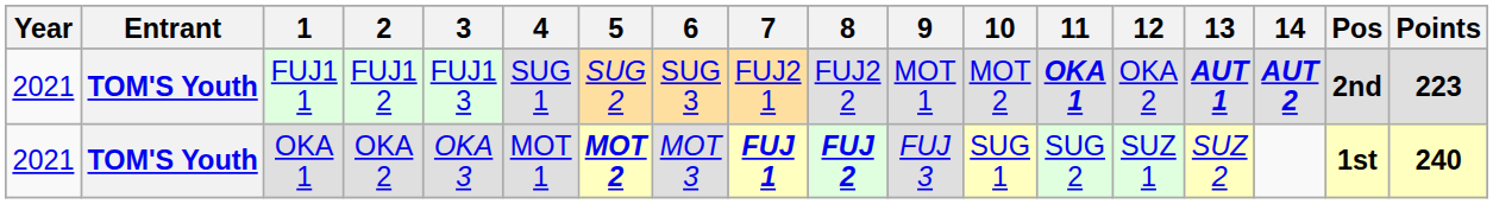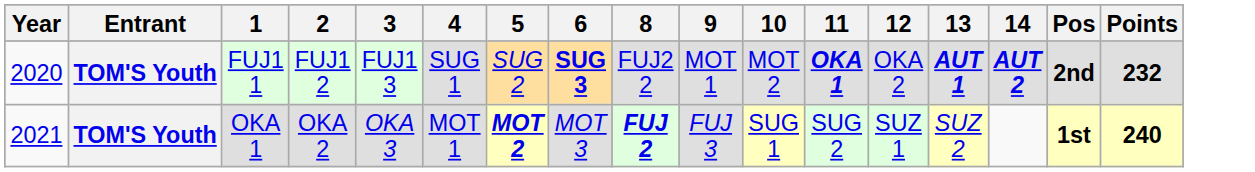 <table class="wikitable" style="text-align:center; font-size:85%">
 <tr>
 <th>Year</th>
 <th>Entrant</th>
 <th>1</th>
 <th>2</th>
 <th>3</th>
 <th>4</th>
 <th>5</th>
 <th>6</th>
-<th>7</th>
 <th>8</th>
 <th>9</th>
 <th>10</th>
 <th>11</th>
 <th>12</th>
 <th>13</th>
 <th>14</th>
 <th>Pos</th>
 <th>Points</th>
 </tr>
 <tr>
-<td><a href='#'>2021</a></td>
+<td><a href='#'>2020</a></td>
 <th nowrap><a href='#'>TOM'S Youth</a></th>
 <td style="background:#DFFFDF;"><a href='#'>FUJ1<br>1</a><br></td>
 <td style="background:#DFFFDF;"><a href='#'>FUJ1<br>2</a><br></td>
 <td style="background:#DFFFDF;"><a href='#'>FUJ1<br>3</a><br></td>
 <td style="background:#DFDFDF;"><a href='#'>SUG<br>1</a><br></td>
 <td style="background:#FFDF9F;"><em><a href='#'>SUG<br>2</a></em><br></td>
-<td style="background:#FFDF9F;"><a href='#'>SUG<br>3</a><br></td>
-<td style="background:#FFDF9F;"><a href='#'>FUJ2<br>1</a><br></td>
+<td style="background:#FFDF9F;"><strong><a href='#'>SUG<br>3</a><br></strong></td>
 <td style="background:#DFDFDF;"><a href='#'>FUJ2<br>2</a><br></td>
 <td style="background:#DFDFDF;"><a href='#'>MOT<br>1</a><br></td>
 <td style="background:#DFDFDF;"><a href='#'>MOT<br>2</a><br></td>
 <td style="background:#DFDFDF;"><strong><em><a href='#'>OKA<br>1</a></em><br></strong></td>
 <td style="background:#DFDFDF;"><a href='#'>OKA<br>2</a><br></td>
 <td style="background:#DFDFDF;"><strong><em><a href='#'>AUT<br>1</a></em></strong><br></td>
 <td style="background:#DFDFDF;"><strong><em><a href='#'>AUT<br>2</a></em></strong><br></td>
 <th style="background:#DFDFDF;">2nd</th>
-<th style="background:#DFDFDF;">223</th>
+<th style="background:#DFDFDF;">232</th>
 </tr>
 <tr>
 <td><a href='#'>2021</a></td>
 <th nowrap><a href='#'>TOM'S Youth</a></th>
 <td style="background:#DFDFDF;"><a href='#'>OKA<br>1</a><br></td>
 <td style="background:#DFDFDF;"><a href='#'>OKA<br>2</a><br></td>
 <td style="background:#DFDFDF;"><em><a href='#'>OKA<br>3</a></em><br></td>
 <td style="background:#DFDFDF;"><a href='#'>MOT<br>1</a><br></td>
 <td style="background:#FFFFBF;"><strong><em><a href='#'>MOT<br>2</a></em></strong><br></td>
 <td style="background:#DFDFDF;"><em><a href='#'>MOT<br>3</a></em><br></td>
-<td style="background:#FFFFBF;"><strong><em><a href='#'>FUJ<br>1</a></em></strong><br></td>
 <td style="background:#DFFFDF;"><strong><em><a href='#'>FUJ<br>2</a></em></strong><br></td>
 <td style="background:#DFDFDF;"><em><a href='#'>FUJ<br>3</a></em><br></td>
 <td style="background:#FFFFBF;"><a href='#'>SUG<br>1</a><br></td>
 <td style="background:#DFFFDF;"><a href='#'>SUG<br>2</a><br></td>
 <td style="background:#DFFFDF;"><a href='#'>SUZ<br>1</a><br></td>
 <td style="background:#FFFFBF;"><em><a href='#'>SUZ<br>2</a></em><br></td>
 <td></td>
 <th style="background:#FFFFBF;">1st</th>
 <th style="background:#FFFFBF;">240</th>
 </tr>
 </table>
